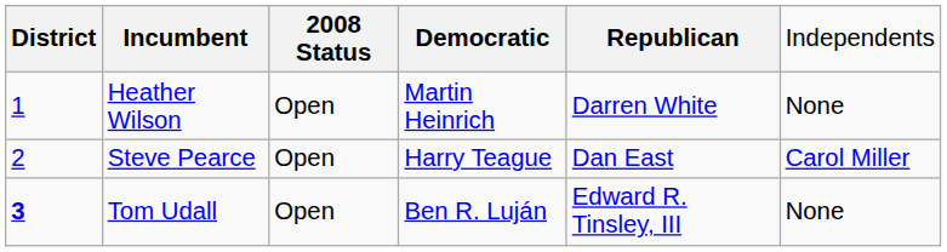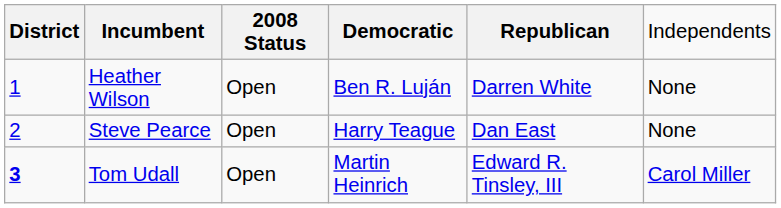 <table class="wikitable">
 <tr>
 <th>District</th>
 <th>Incumbent</th>
 <th>2008 Status</th>
 <th>Democratic</th>
 <th>Republican</th>
 <td>Independents</td>
 </tr>
 <tr>
 <td><a href='#'>1</a></td>
 <td><a href='#'>Heather Wilson</a></td>
 <td>Open</td>
-<td><a href='#'>Martin Heinrich</a></td>
+<td><a href='#'>Ben R. Luján</a></td>
 <td><a href='#'>Darren White</a></td>
 <td>None</td>
 </tr>
 <tr>
 <td><a href='#'>2</a></td>
 <td><a href='#'>Steve Pearce</a></td>
 <td>Open</td>
 <td><a href='#'>Harry Teague</a></td>
 <td><a href='#'>Dan East</a></td>
-<td><a href='#'>Carol Miller</a></td>
+<td>None</td>
 </tr>
 <tr>
 <td><strong><a href='#'>3</a></strong></td>
 <td><a href='#'>Tom Udall</a></td>
 <td>Open</td>
-<td><a href='#'>Ben R. Luján</a></td>
+<td><a href='#'>Martin Heinrich</a></td>
 <td><a href='#'>Edward R. Tinsley, III</a></td>
-<td>None</td>
+<td><a href='#'>Carol Miller</a></td>
 </tr>
 </table>
